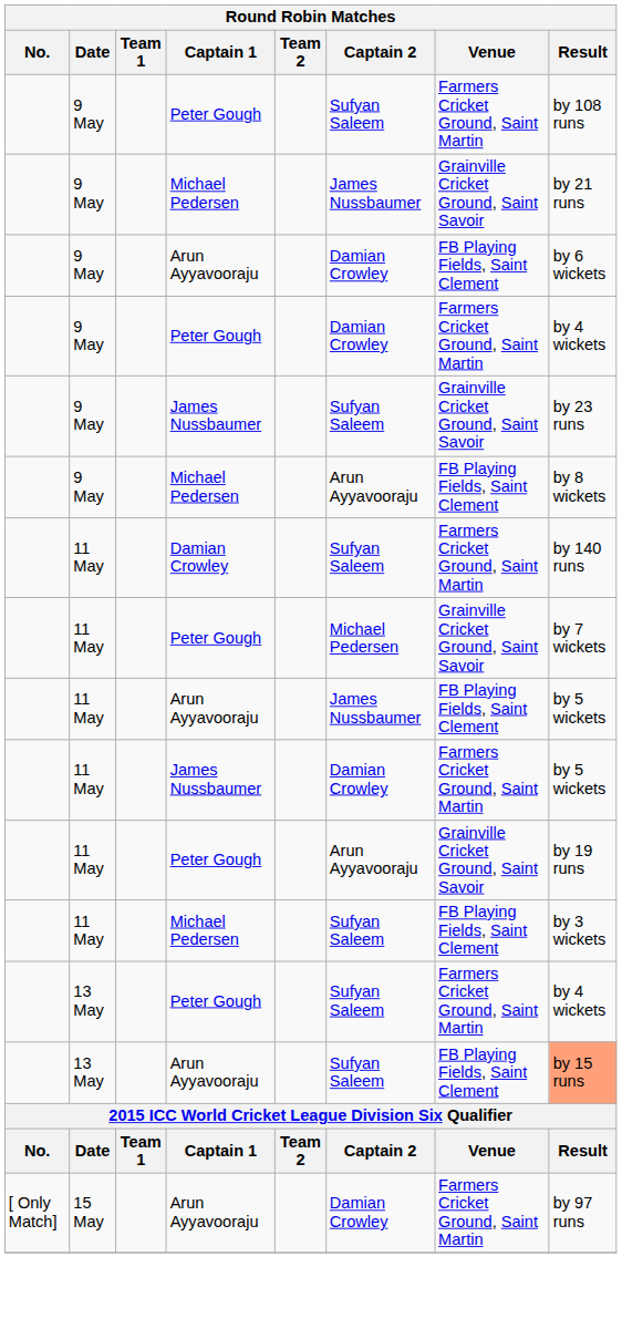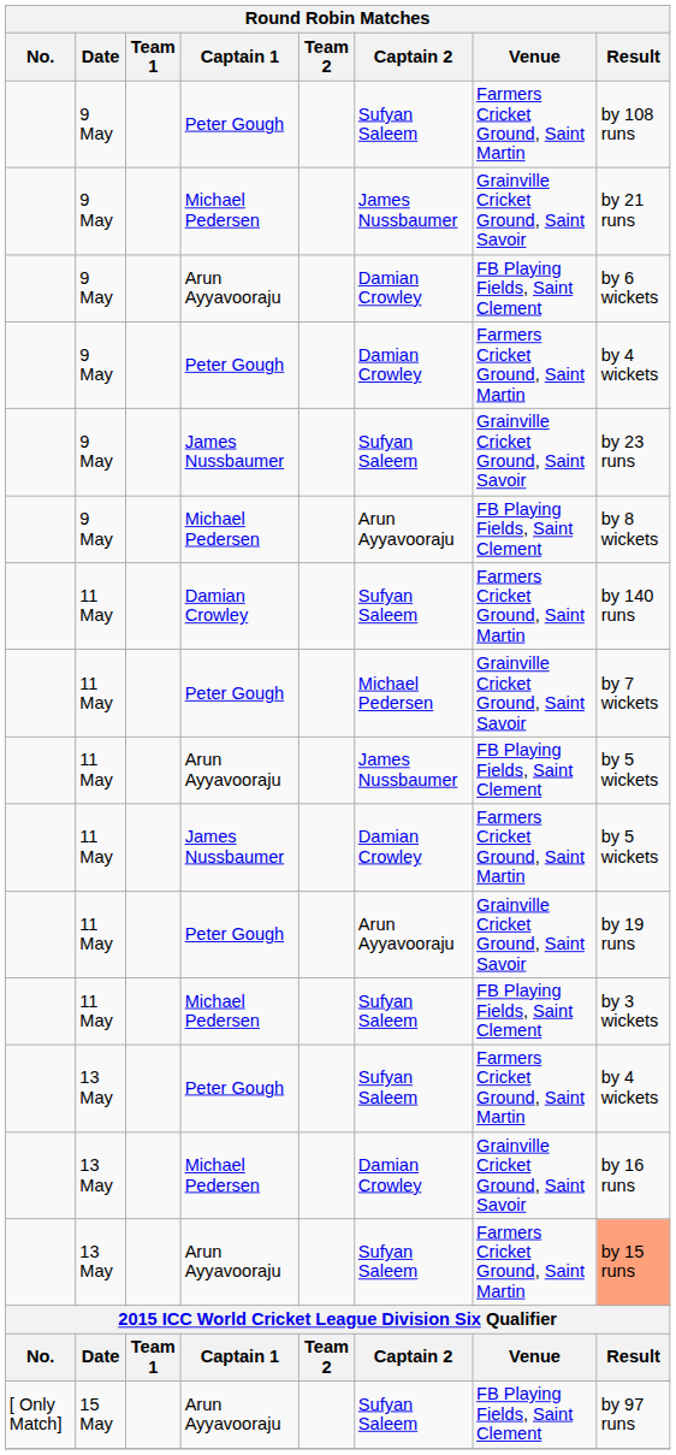 <table class="wikitable">
 <tr>
 <th colspan="8">Round Robin Matches</th>
 </tr>
 <tr>
 <th>No.</th>
 <th>Date</th>
 <th>Team 1</th>
 <th>Captain 1</th>
 <th>Team 2</th>
 <th>Captain 2</th>
 <th>Venue</th>
 <th>Result</th>
 </tr>
 <tr>
 <td></td>
 <td>9 May</td>
 <td></td>
 <td><a href='#'>Peter Gough</a></td>
 <td></td>
 <td><a href='#'>Sufyan Saleem</a></td>
 <td><a href='#'>Farmers Cricket Ground</a>, <a href='#'>Saint Martin</a></td>
 <td> by 108 runs</td>
 </tr>
 <tr>
 <td></td>
 <td>9 May</td>
 <td></td>
 <td><a href='#'>Michael Pedersen</a></td>
 <td></td>
 <td><a href='#'>James Nussbaumer</a></td>
 <td><a href='#'>Grainville Cricket Ground</a>, <a href='#'>Saint Savoir</a></td>
 <td> by 21 runs</td>
 </tr>
 <tr>
 <td></td>
 <td>9 May</td>
 <td></td>
 <td>Arun Ayyavooraju</td>
 <td></td>
 <td><a href='#'>Damian Crowley</a></td>
 <td><a href='#'>FB Playing Fields</a>, <a href='#'>Saint Clement</a></td>
 <td> by 6 wickets</td>
 </tr>
 <tr>
 <td></td>
 <td>9 May</td>
 <td></td>
 <td><a href='#'>Peter Gough</a></td>
 <td></td>
 <td><a href='#'>Damian Crowley</a></td>
 <td><a href='#'>Farmers Cricket Ground</a>, <a href='#'>Saint Martin</a></td>
 <td> by 4 wickets</td>
 </tr>
 <tr>
 <td></td>
 <td>9 May</td>
 <td></td>
 <td><a href='#'>James Nussbaumer</a></td>
 <td></td>
 <td><a href='#'>Sufyan Saleem</a></td>
 <td><a href='#'>Grainville Cricket Ground</a>, <a href='#'>Saint Savoir</a></td>
 <td> by 23 runs</td>
 </tr>
 <tr>
 <td></td>
 <td>9 May</td>
 <td></td>
 <td><a href='#'>Michael Pedersen</a></td>
 <td></td>
 <td>Arun Ayyavooraju</td>
 <td><a href='#'>FB Playing Fields</a>, <a href='#'>Saint Clement</a></td>
 <td> by 8 wickets</td>
 </tr>
 <tr>
 <td></td>
 <td>11 May</td>
 <td></td>
 <td><a href='#'>Damian Crowley</a></td>
 <td></td>
 <td><a href='#'>Sufyan Saleem</a></td>
 <td><a href='#'>Farmers Cricket Ground</a>, <a href='#'>Saint Martin</a></td>
 <td> by 140 runs</td>
 </tr>
 <tr>
 <td></td>
 <td>11 May</td>
 <td></td>
 <td><a href='#'>Peter Gough</a></td>
 <td></td>
 <td><a href='#'>Michael Pedersen</a></td>
 <td><a href='#'>Grainville Cricket Ground</a>, <a href='#'>Saint Savoir</a></td>
 <td> by 7 wickets</td>
 </tr>
 <tr>
 <td></td>
 <td>11 May</td>
 <td></td>
 <td>Arun Ayyavooraju</td>
 <td></td>
 <td><a href='#'>James Nussbaumer</a></td>
 <td><a href='#'>FB Playing Fields</a>, <a href='#'>Saint Clement</a></td>
 <td> by 5 wickets</td>
 </tr>
 <tr>
 <td></td>
 <td>11 May</td>
 <td></td>
 <td><a href='#'>James Nussbaumer</a></td>
 <td></td>
 <td><a href='#'>Damian Crowley</a></td>
 <td><a href='#'>Farmers Cricket Ground</a>, <a href='#'>Saint Martin</a></td>
 <td> by 5 wickets</td>
 </tr>
 <tr>
 <td></td>
 <td>11 May</td>
 <td></td>
 <td><a href='#'>Peter Gough</a></td>
 <td></td>
 <td>Arun Ayyavooraju</td>
 <td><a href='#'>Grainville Cricket Ground</a>, <a href='#'>Saint Savoir</a></td>
 <td> by 19 runs</td>
 </tr>
 <tr>
 <td></td>
 <td>11 May</td>
 <td></td>
 <td><a href='#'>Michael Pedersen</a></td>
 <td></td>
 <td><a href='#'>Sufyan Saleem</a></td>
 <td><a href='#'>FB Playing Fields</a>, <a href='#'>Saint Clement</a></td>
 <td> by 3 wickets</td>
 </tr>
 <tr>
 <td></td>
 <td>13 May</td>
 <td></td>
 <td><a href='#'>Peter Gough</a></td>
 <td></td>
 <td><a href='#'>Sufyan Saleem</a></td>
 <td><a href='#'>Farmers Cricket Ground</a>, <a href='#'>Saint Martin</a></td>
 <td> by 4 wickets</td>
 </tr>
 <tr>
 <td></td>
 <td>13 May</td>
 <td></td>
+<td><a href='#'>Michael Pedersen</a></td>
+<td></td>
+<td><a href='#'>Damian Crowley</a></td>
+<td><a href='#'>Grainville Cricket Ground</a>, <a href='#'>Saint Savoir</a></td>
+<td> by 16 runs</td>
+</tr>
+<tr>
+<td></td>
+<td>13 May</td>
+<td></td>
 <td>Arun Ayyavooraju</td>
 <td></td>
 <td><a href='#'>Sufyan Saleem</a></td>
-<td><a href='#'>FB Playing Fields</a>, <a href='#'>Saint Clement</a></td>
+<td><a href='#'>Farmers Cricket Ground</a>, <a href='#'>Saint Martin</a></td>
 <td style="background: lightsalmon;"> by 15 runs</td>
 </tr>
 <tr>
 <th colspan="8"><a href='#'>2015 ICC World Cricket League Division Six</a> Qualifier</th>
 </tr>
 <tr>
 <th>No.</th>
 <th>Date</th>
 <th>Team 1</th>
 <th>Captain 1</th>
 <th>Team 2</th>
 <th>Captain 2</th>
 <th>Venue</th>
 <th>Result</th>
 </tr>
 <tr>
 <td>[ Only Match]</td>
 <td>15 May</td>
 <td></td>
 <td>Arun Ayyavooraju</td>
 <td></td>
-<td><a href='#'>Damian Crowley</a></td>
-<td><a href='#'>Farmers Cricket Ground</a>, <a href='#'>Saint Martin</a></td>
+<td><a href='#'>Sufyan Saleem</a></td>
+<td><a href='#'>FB Playing Fields</a>, <a href='#'>Saint Clement</a></td>
 <td> by 97 runs</td>
 </tr>
 <tr>
 </tr>
 </table>
